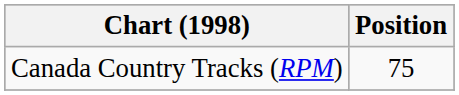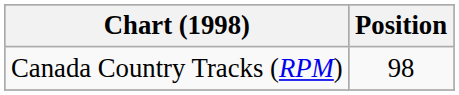 <table class="wikitable sortable">
 <tr>
 <th scope="col">Chart (1998)</th>
 <th scope="col">Position</th>
 </tr>
 <tr>
 <td>Canada Country Tracks (<em><a href='#'>RPM</a></em>)</td>
-<td align="center">75</td>
+<td align="center">98</td>
 </tr>
 </table>
